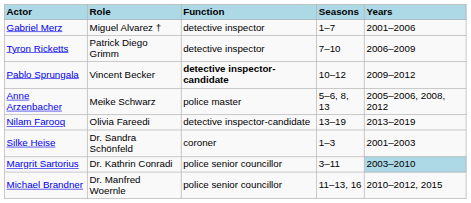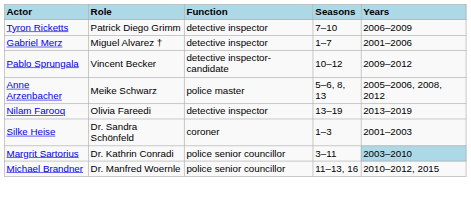 <table class="wikitable" width="60%">
 <tr>
 <td bgcolor="#add8e6"><strong>Actor</strong></td>
 <td bgcolor="#add8e6"><strong>Role</strong></td>
 <td bgcolor="#add8e6"><strong>Function</strong></td>
 <td bgcolor="#add8e6"><strong>Seasons</strong></td>
 <td bgcolor="#add8e6"><strong>Years</strong></td>
 </tr>
 <tr>
+<td><a href='#'>Tyron Ricketts</a></td>
+<td>Patrick Diego Grimm</td>
+<td>detective inspector</td>
+<td>7–10</td>
+<td>2006–2009</td>
+</tr>
+<tr>
 <td><a href='#'>Gabriel Merz</a></td>
 <td>Miguel Alvarez †</td>
 <td>detective inspector</td>
 <td>1–7</td>
 <td>2001–2006</td>
 </tr>
 <tr>
-<td><a href='#'>Tyron Ricketts</a></td>
-<td>Patrick Diego Grimm</td>
-<td>detective inspector</td>
-<td>7–10</td>
-<td>2006–2009</td>
-</tr>
-<tr>
 <td><a href='#'>Pablo Sprungala</a></td>
 <td>Vincent Becker</td>
-<td><strong>detective inspector-candidate</strong></td>
+<td>detective inspector-candidate</td>
 <td>10–12</td>
 <td>2009–2012</td>
 </tr>
 <tr>
 <td><a href='#'>Anne Arzenbacher</a></td>
 <td>Meike Schwarz</td>
 <td>police master</td>
 <td>5–6, 8, 13</td>
 <td>2005–2006, 2008, 2012</td>
 </tr>
 <tr>
 <td><a href='#'>Nilam Farooq</a></td>
 <td>Olivia Fareedi</td>
-<td>detective inspector-candidate</td>
+<td>detective inspector</td>
 <td>13–19</td>
 <td>2013–2019</td>
 </tr>
 <tr>
 <td><a href='#'>Silke Heise</a></td>
 <td>Dr. Sandra Schönfeld</td>
 <td>coroner</td>
 <td>1–3</td>
 <td>2001–2003</td>
 </tr>
 <tr>
 <td><a href='#'>Margrit Sartorius</a></td>
 <td>Dr. Kathrin Conradi</td>
 <td>police senior councillor</td>
 <td>3–11</td>
 <td style="background: lightblue;">2003–2010</td>
 </tr>
 <tr>
 <td><a href='#'>Michael Brandner</a></td>
 <td>Dr. Manfred Woernle</td>
 <td>police senior councillor</td>
 <td>11–13, 16</td>
 <td>2010–2012, 2015</td>
 </tr>
 </table>
